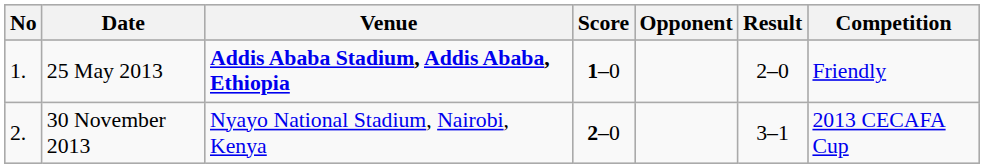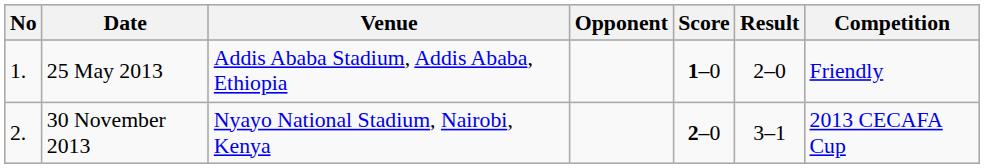 <table class="wikitable" style="font-size:85%;">
 <tr>
 <th>No</th>
 <th>Date</th>
 <th>Venue</th>
+<th>Opponent</th>
 <th>Score</th>
-<th>Opponent</th>
 <th>Result</th>
 <th>Competition</th>
 </tr>
 <tr>
 <td>1.</td>
 <td>25 May 2013</td>
-<td><strong><a href='#'>Addis Ababa Stadium</a>, <a href='#'>Addis Ababa</a>, <a href='#'>Ethiopia</a></strong></td>
+<td><a href='#'>Addis Ababa Stadium</a>, <a href='#'>Addis Ababa</a>, <a href='#'>Ethiopia</a></td>
+<td></td>
 <td align=center><strong>1</strong>–0</td>
-<td></td>
 <td align=center>2–0</td>
 <td><a href='#'>Friendly</a></td>
 </tr>
 <tr>
 <td>2.</td>
 <td>30 November 2013</td>
 <td><a href='#'>Nyayo National Stadium</a>, <a href='#'>Nairobi</a>, <a href='#'>Kenya</a></td>
+<td></td>
 <td align=center><strong>2</strong>–0</td>
-<td></td>
 <td align=center>3–1</td>
 <td><a href='#'>2013 CECAFA Cup</a></td>
 </tr>
 </table>
